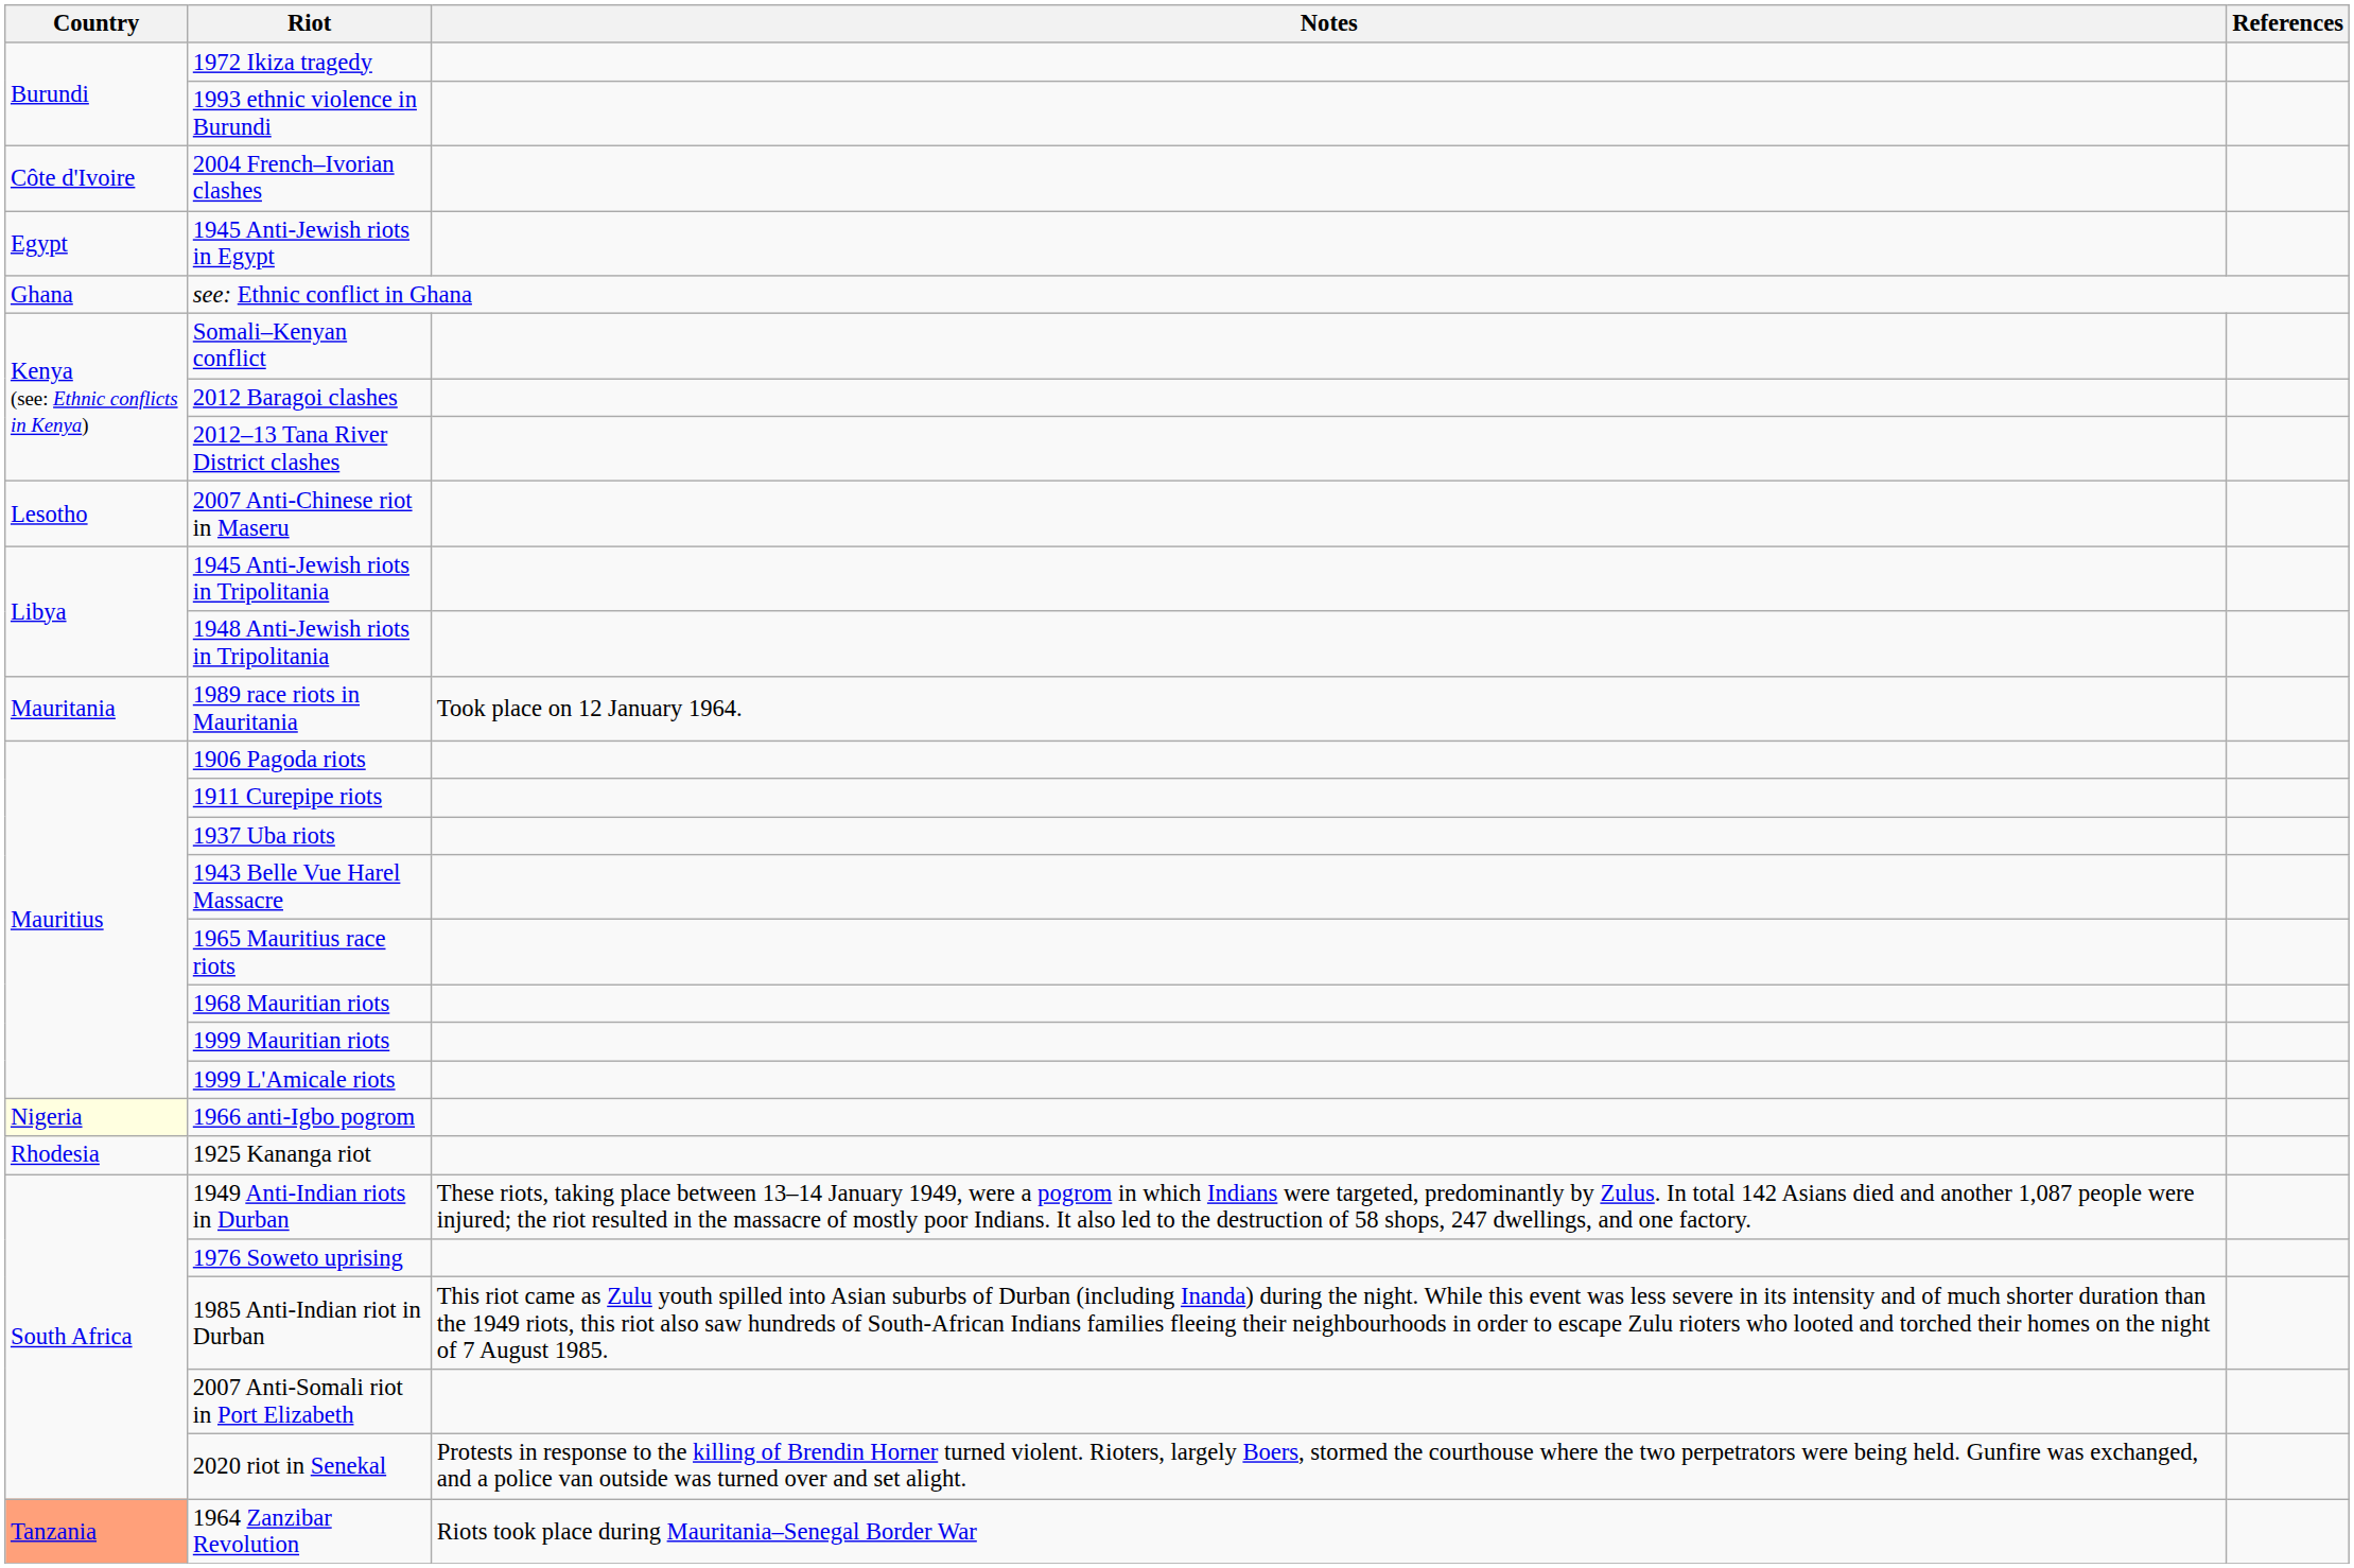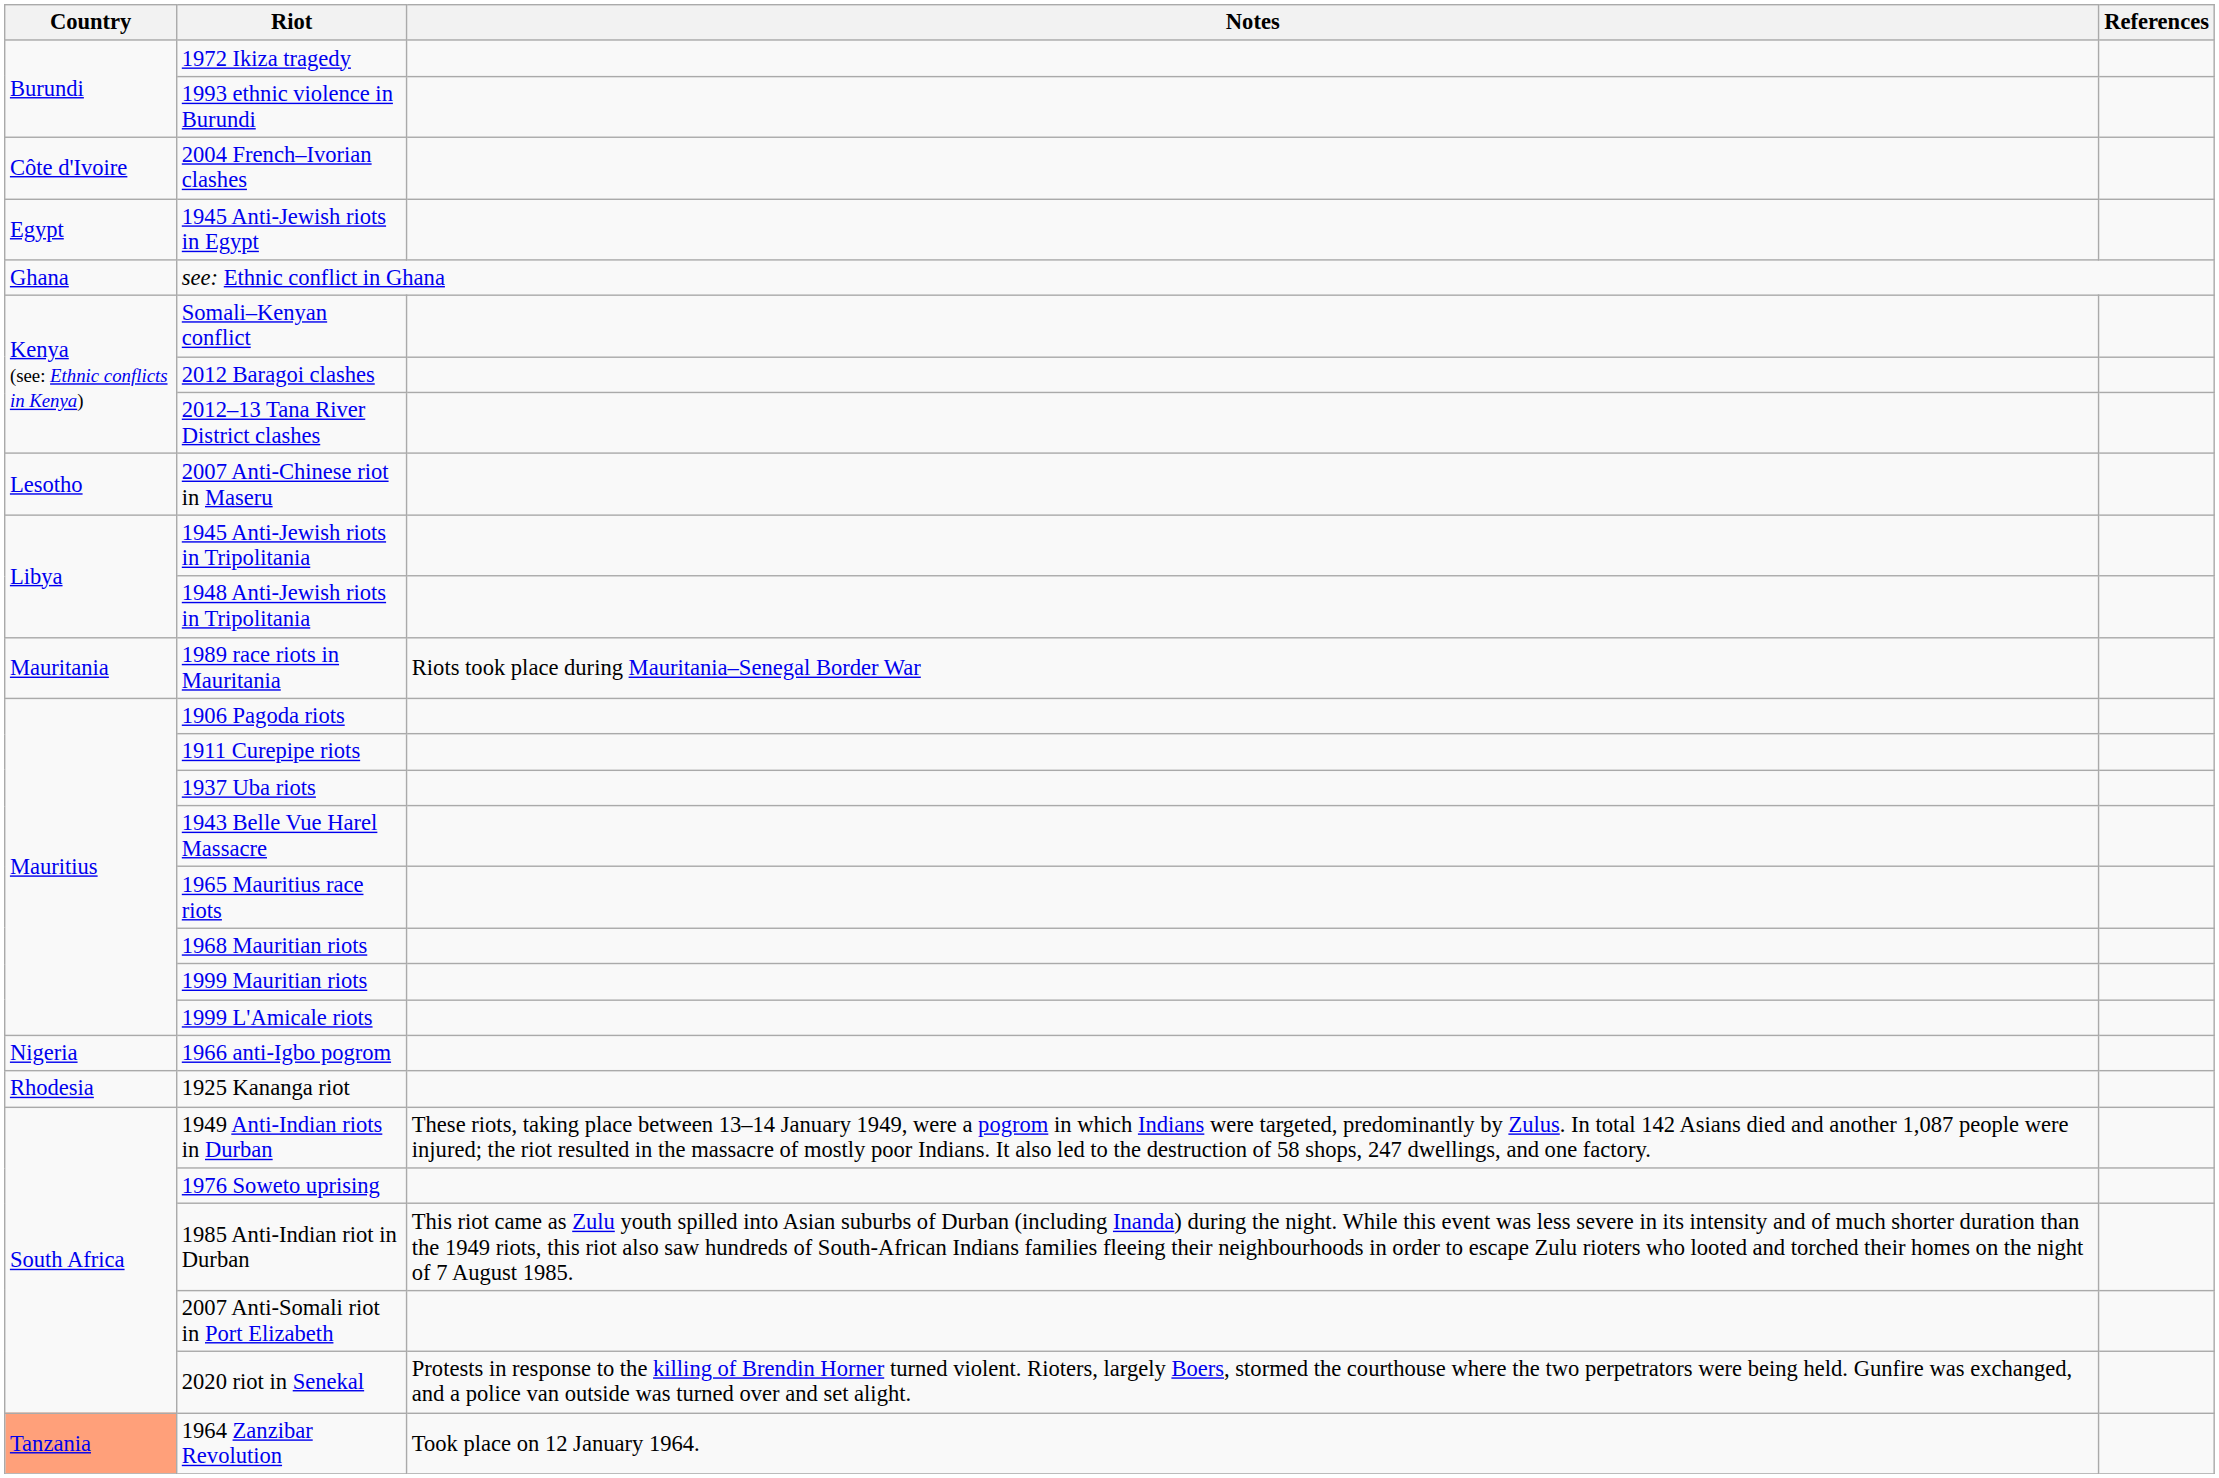 <table class="wikitable">
 <tr>
 <th>Country</th>
 <th>Riot</th>
 <th>Notes</th>
 <th>References</th>
 </tr>
 <tr>
 <td rowspan="2"><a href='#'>Burundi</a></td>
 <td><a href='#'>1972 Ikiza tragedy</a></td>
 <td></td>
 <td></td>
 </tr>
 <tr>
 <td><a href='#'>1993 ethnic violence in Burundi</a></td>
 <td></td>
 <td></td>
 </tr>
 <tr>
 <td><a href='#'>Côte d'Ivoire</a></td>
 <td><a href='#'>2004 French–Ivorian clashes</a></td>
 <td></td>
 <td></td>
 </tr>
 <tr>
 <td><a href='#'>Egypt</a></td>
 <td><a href='#'>1945 Anti-Jewish riots in Egypt</a></td>
 <td></td>
 <td></td>
 </tr>
 <tr>
 <td><a href='#'>Ghana</a></td>
 <td colspan="3"><em>see:</em> <a href='#'>Ethnic conflict in Ghana</a></td>
 </tr>
 <tr>
 <td rowspan="3"><a href='#'>Kenya</a><br><small>(see: <em><a href='#'>Ethnic conflicts in Kenya</a></em>)</small></td>
 <td><a href='#'>Somali–Kenyan conflict</a></td>
 <td></td>
 <td></td>
 </tr>
 <tr>
 <td><a href='#'>2012 Baragoi clashes</a></td>
 <td></td>
 <td></td>
 </tr>
 <tr>
 <td><a href='#'>2012–13 Tana River District clashes</a></td>
 <td></td>
 <td></td>
 </tr>
 <tr>
 <td><a href='#'>Lesotho</a></td>
 <td><a href='#'>2007 Anti-Chinese riot</a> in <a href='#'>Maseru</a></td>
 <td></td>
 <td></td>
 </tr>
 <tr>
 <td rowspan="2"><a href='#'>Libya</a></td>
 <td><a href='#'>1945 Anti-Jewish riots in Tripolitania</a></td>
 <td></td>
 <td></td>
 </tr>
 <tr>
 <td><a href='#'>1948 Anti-Jewish riots in Tripolitania</a></td>
 <td></td>
 <td></td>
 </tr>
 <tr>
 <td><a href='#'>Mauritania</a></td>
 <td><a href='#'>1989 race riots in Mauritania</a></td>
-<td>Took place on 12 January 1964.</td>
+<td>Riots took place during <a href='#'>Mauritania–Senegal Border War</a></td>
 <td></td>
 </tr>
 <tr>
 <td rowspan="8"><a href='#'>Mauritius</a></td>
 <td><a href='#'>1906 Pagoda riots</a></td>
 <td></td>
 <td></td>
 </tr>
 <tr>
 <td><a href='#'>1911 Curepipe riots</a></td>
 <td></td>
 <td></td>
 </tr>
 <tr>
 <td><a href='#'>1937 Uba riots</a></td>
 <td></td>
 <td></td>
 </tr>
 <tr>
 <td><a href='#'>1943 Belle Vue Harel Massacre</a></td>
 <td></td>
 <td></td>
 </tr>
 <tr>
 <td><a href='#'>1965 Mauritius race riots</a></td>
 <td></td>
 <td></td>
 </tr>
 <tr>
 <td><a href='#'>1968 Mauritian riots</a></td>
 <td></td>
 <td></td>
 </tr>
 <tr>
 <td><a href='#'>1999 Mauritian riots</a></td>
 <td></td>
 <td></td>
 </tr>
 <tr>
 <td><a href='#'>1999 L'Amicale riots</a></td>
 <td></td>
 <td></td>
 </tr>
 <tr>
-<td style="background: lightyellow;"><a href='#'>Nigeria</a></td>
+<td><a href='#'>Nigeria</a></td>
 <td><a href='#'>1966 anti-Igbo pogrom</a></td>
 <td></td>
 <td></td>
 </tr>
 <tr>
 <td><a href='#'>Rhodesia</a></td>
 <td>1925 Kananga riot</td>
 <td></td>
 <td></td>
 </tr>
 <tr>
 <td rowspan="5"><a href='#'>South Africa</a></td>
 <td>1949 <a href='#'>Anti-Indian riots</a> in <a href='#'>Durban</a></td>
 <td>These riots, taking place between 13–14 January 1949, were a <a href='#'>pogrom</a> in which <a href='#'>Indians</a> were targeted, predominantly by <a href='#'>Zulus</a>. In total 142 Asians died and another 1,087 people were injured; the riot resulted in the massacre of mostly poor Indians. It also led to the destruction of 58 shops, 247 dwellings, and one factory.</td>
 <td></td>
 </tr>
 <tr>
 <td><a href='#'>1976 Soweto uprising</a></td>
 <td></td>
 <td></td>
 </tr>
 <tr>
 <td>1985 Anti-Indian riot in Durban</td>
 <td>This riot came as <a href='#'>Zulu</a> youth spilled into Asian suburbs of Durban (including <a href='#'>Inanda</a>) during the night. While this event was less severe in its intensity and of much shorter duration than the 1949 riots, this riot also saw hundreds of South-African Indians families fleeing their neighbourhoods in order to escape Zulu rioters who looted and torched their homes on the night of 7 August 1985.</td>
 <td></td>
 </tr>
 <tr>
 <td>2007 Anti-Somali riot in <a href='#'>Port Elizabeth</a></td>
 <td></td>
 <td></td>
 </tr>
 <tr>
 <td>2020 riot in <a href='#'>Senekal</a></td>
 <td>Protests in response to the <a href='#'>killing of Brendin Horner</a> turned violent. Rioters, largely <a href='#'>Boers</a>, stormed the courthouse where the two perpetrators were being held. Gunfire was exchanged, and a police van outside was turned over and set alight.</td>
 <td></td>
 </tr>
 <tr>
 <td style="background: lightsalmon;"><a href='#'>Tanzania</a></td>
 <td>1964 <a href='#'>Zanzibar Revolution</a></td>
-<td>Riots took place during <a href='#'>Mauritania–Senegal Border War</a></td>
+<td>Took place on 12 January 1964.</td>
 <td></td>
 </tr>
 </table>
